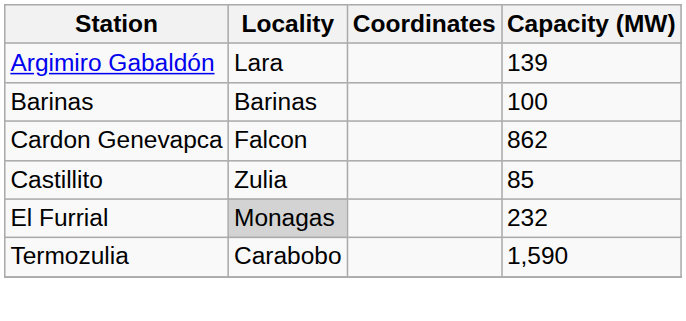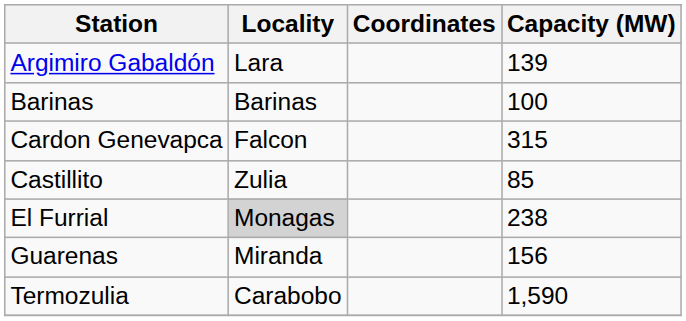 <table class="wikitable sortable">
 <tr>
 <th>Station</th>
 <th>Locality</th>
 <th>Coordinates</th>
 <th>Capacity (MW)</th>
 </tr>
 <tr>
 <td><a href='#'>Argimiro Gabaldón</a></td>
 <td>Lara</td>
 <td> </td>
 <td>139</td>
 </tr>
 <tr>
 <td>Barinas</td>
 <td>Barinas</td>
 <td></td>
 <td>100</td>
 </tr>
 <tr>
 <td>Cardon Genevapca</td>
 <td>Falcon</td>
 <td></td>
-<td>862</td>
+<td>315</td>
 </tr>
 <tr>
 <td>Castillito</td>
 <td>Zulia</td>
 <td></td>
 <td>85</td>
 </tr>
 <tr>
 <td>El Furrial</td>
 <td style="background: lightgrey;">Monagas</td>
 <td></td>
-<td>232</td>
+<td>238</td>
+</tr>
+<tr>
+<td>Guarenas</td>
+<td>Miranda</td>
+<td></td>
+<td>156</td>
 </tr>
 <tr>
 <td>Termozulia</td>
 <td>Carabobo</td>
 <td></td>
 <td>1,590</td>
 </tr>
 <tr>
 </tr>
 </table>
